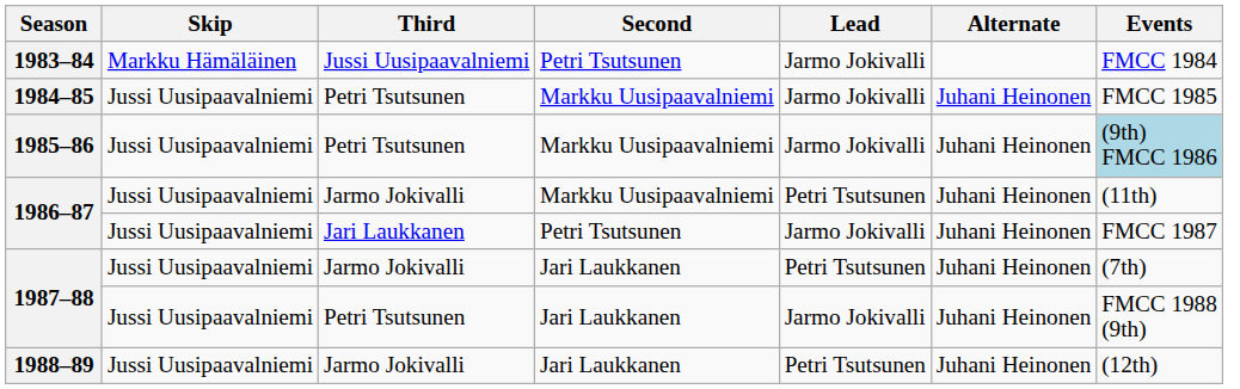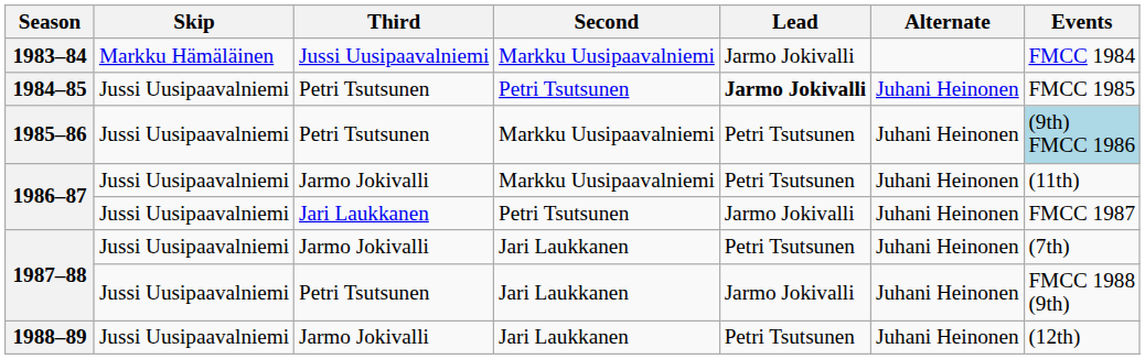 <table class="wikitable">
 <tr>
 <th scope="col" width=60>Season</th>
 <th scope="col">Skip</th>
 <th scope="col">Third</th>
 <th scope="col">Second</th>
 <th scope="col">Lead</th>
 <th scope="col">Alternate</th>
 <th scope="col">Events</th>
 </tr>
 <tr>
 <th scope="row">1983–84</th>
 <td><a href='#'>Markku Hämäläinen</a></td>
 <td><a href='#'>Jussi Uusipaavalniemi</a></td>
-<td><a href='#'>Petri Tsutsunen</a></td>
+<td><a href='#'>Markku Uusipaavalniemi</a></td>
 <td>Jarmo Jokivalli</td>
 <td></td>
 <td><a href='#'>FMCC</a> 1984 </td>
 </tr>
 <tr>
 <th scope="row">1984–85</th>
 <td>Jussi Uusipaavalniemi</td>
 <td>Petri Tsutsunen</td>
-<td><a href='#'>Markku Uusipaavalniemi</a></td>
-<td>Jarmo Jokivalli</td>
+<td><a href='#'>Petri Tsutsunen</a></td>
+<td><strong>Jarmo Jokivalli</strong></td>
 <td><a href='#'>Juhani Heinonen</a></td>
 <td>FMCC 1985 </td>
 </tr>
 <tr>
 <th scope="row">1985–86</th>
 <td>Jussi Uusipaavalniemi</td>
 <td>Petri Tsutsunen</td>
 <td>Markku Uusipaavalniemi</td>
-<td>Jarmo Jokivalli</td>
+<td>Petri Tsutsunen</td>
 <td>Juhani Heinonen</td>
 <td style="background: lightblue;"> (9th)<br>FMCC 1986 </td>
 </tr>
 <tr>
 <th scope="row" rowspan=2>1986–87</th>
 <td>Jussi Uusipaavalniemi</td>
 <td>Jarmo Jokivalli</td>
 <td>Markku Uusipaavalniemi</td>
 <td>Petri Tsutsunen</td>
 <td>Juhani Heinonen</td>
 <td> (11th)</td>
 </tr>
 <tr>
 <td>Jussi Uusipaavalniemi</td>
 <td><a href='#'>Jari Laukkanen</a></td>
 <td>Petri Tsutsunen</td>
 <td>Jarmo Jokivalli</td>
 <td>Juhani Heinonen</td>
 <td>FMCC 1987 </td>
 </tr>
 <tr>
 <th scope="row" rowspan=2>1987–88</th>
 <td>Jussi Uusipaavalniemi</td>
 <td>Jarmo Jokivalli</td>
 <td>Jari Laukkanen</td>
 <td>Petri Tsutsunen</td>
 <td>Juhani Heinonen</td>
 <td> (7th)</td>
 </tr>
 <tr>
 <td>Jussi Uusipaavalniemi</td>
 <td>Petri Tsutsunen</td>
 <td>Jari Laukkanen</td>
 <td>Jarmo Jokivalli</td>
 <td>Juhani Heinonen</td>
 <td>FMCC 1988 <br> (9th)</td>
 </tr>
 <tr>
 <th scope="row">1988–89</th>
 <td>Jussi Uusipaavalniemi</td>
 <td>Jarmo Jokivalli</td>
 <td>Jari Laukkanen</td>
 <td>Petri Tsutsunen</td>
 <td>Juhani Heinonen</td>
 <td> (12th)</td>
 </tr>
 </table>
